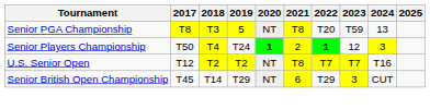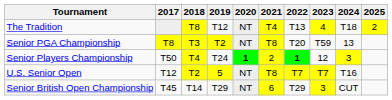 <table class="wikitable" style="font-size:95%;text-align:center;">
 <tr>
 <th>Tournament</th>
 <th>2017</th>
 <th>2018</th>
 <th>2019</th>
 <th>2020</th>
 <th>2021</th>
 <th>2022</th>
 <th>2023</th>
 <th>2024</th>
 <th>2025</th>
 </tr>
 <tr>
+<td align=left><a href='#'>The Tradition</a></td>
+<td style="background:#eeeeee;"></td>
+<td style="background:yellow;">T8</td>
+<td>T12</td>
+<td style="background:#eeeeee;">NT</td>
+<td style="background:yellow;">T4</td>
+<td>T13</td>
+<td style="background:yellow;">4</td>
+<td>T18</td>
+<td style="background:yellow;">2</td>
+</tr>
+<tr>
 <td align=left><a href='#'>Senior PGA Championship</a></td>
 <td style="background:yellow;">T8</td>
 <td style="background:yellow;">T3</td>
-<td style="background:yellow;">5</td>
+<td style="background:yellow;">T2</td>
 <td style="background:#eeeeee;">NT</td>
 <td style="background:yellow;">T8</td>
 <td>T20</td>
 <td>T59</td>
 <td>13</td>
 <td></td>
 </tr>
 <tr>
 <td align=left><a href='#'>Senior Players Championship</a></td>
 <td>T50</td>
 <td style="background:yellow;">T4</td>
 <td>T24</td>
 <td style="background:lime;"><strong>1</strong></td>
 <td style="background:yellow;">2</td>
 <td style="background:lime;"><strong>1</strong></td>
 <td>12</td>
 <td style="background:yellow;">3</td>
 <td></td>
 </tr>
 <tr>
 <td align=left><a href='#'>U.S. Senior Open</a></td>
 <td>T12</td>
 <td style="background:yellow;">T2</td>
-<td style="background:yellow;">T2</td>
+<td style="background:yellow;">5</td>
 <td style="background:#eeeeee;">NT</td>
 <td style="background:yellow;">T8</td>
 <td style="background:yellow;">T7</td>
 <td style="background:yellow;">T7</td>
 <td>T16</td>
 <td></td>
 </tr>
 <tr>
 <td align=left><a href='#'>Senior British Open Championship</a></td>
 <td>T45</td>
 <td>T14</td>
 <td>T29</td>
 <td style="background:#eeeeee;">NT</td>
 <td style="background:yellow;">6</td>
 <td>T29</td>
 <td style="background:yellow;">3</td>
 <td>CUT</td>
 <td></td>
 </tr>
 </table>
